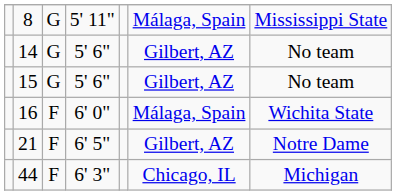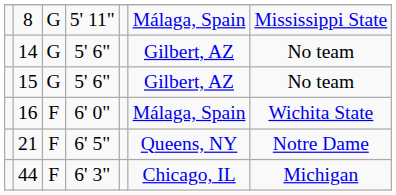 <table class="wikitable sortable" border="1" style="text-align: center;">
 <tr align=center>
 </tr>
 <tr>
 <td></td>
 <td>8</td>
 <td>G</td>
 <td>5' 11"</td>
 <td></td>
 <td><a href='#'>Málaga, Spain</a></td>
 <td><a href='#'>Mississippi State</a></td>
 </tr>
 <tr>
 <td></td>
 <td>14</td>
 <td>G</td>
 <td>5' 6"</td>
 <td></td>
 <td><a href='#'>Gilbert, AZ</a></td>
 <td>No team</td>
 </tr>
 <tr>
 <td></td>
 <td>15</td>
 <td>G</td>
 <td>5' 6"</td>
 <td></td>
 <td><a href='#'>Gilbert, AZ</a></td>
 <td>No team</td>
 </tr>
 <tr>
 <td></td>
 <td>16</td>
 <td>F</td>
 <td>6' 0"</td>
 <td></td>
 <td><a href='#'>Málaga, Spain</a></td>
 <td><a href='#'>Wichita State</a></td>
 </tr>
 <tr>
 <td></td>
 <td>21</td>
 <td>F</td>
 <td>6' 5"</td>
 <td></td>
-<td><a href='#'>Gilbert, AZ</a></td>
+<td><a href='#'>Queens, NY</a></td>
 <td><a href='#'>Notre Dame</a></td>
 </tr>
 <tr>
 <td></td>
 <td>44</td>
 <td>F</td>
 <td>6' 3"</td>
 <td></td>
 <td><a href='#'>Chicago, IL</a></td>
 <td><a href='#'>Michigan</a></td>
 </tr>
 </table>
